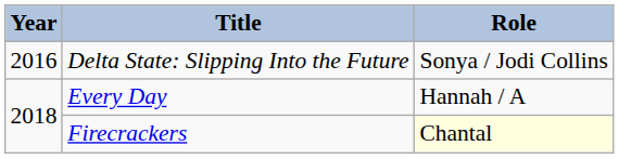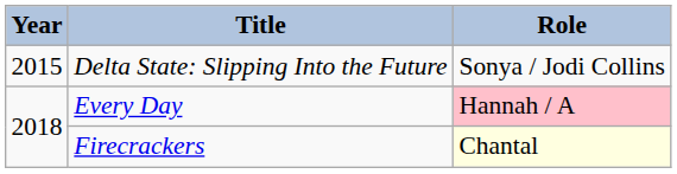 <table class="wikitable">
 <tr>
 <th style="background:#B0C4DE;">Year</th>
 <th style="background:#B0C4DE;">Title</th>
 <th style="background:#B0C4DE;">Role</th>
 </tr>
 <tr>
-<td>2016</td>
+<td>2015</td>
 <td><em>Delta State: Slipping Into the Future</em></td>
 <td>Sonya / Jodi Collins</td>
 </tr>
 <tr>
 <td rowspan="2">2018</td>
 <td><em><a href='#'>Every Day</a></em></td>
-<td>Hannah / A</td>
+<td style="background: pink;">Hannah / A</td>
 </tr>
 <tr>
 <td><em><a href='#'>Firecrackers</a></em></td>
 <td style="background: lightyellow;">Chantal</td>
 </tr>
 </table>
